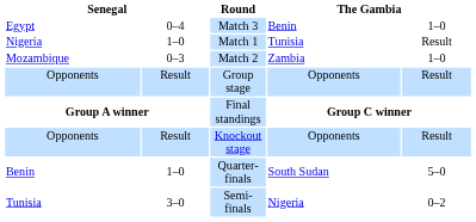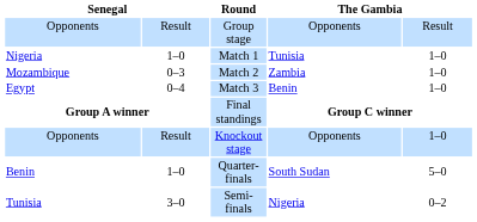 <table style="width:100%; text-align:center">
 <tr>
 <th colspan="2" width="44%">Senegal</th>
 <th width="12%">Round</th>
 <th colspan="2" width="44%">The Gambia</th>
 </tr>
-<tr>
-<td style="text-align:left"> <a href='#'>Egypt</a></td>
-<td>0–4</td>
-<td style="background:#C1E0FF">Match 3</td>
-<td style="text-align:left"> <a href='#'>Benin</a></td>
-<td>1–0</td>
+<tr style="vertical-align:top; background:#C1E0FF">
+<td>Opponents</td>
+<td>Result</td>
+<td>Group stage</td>
+<td>Opponents</td>
+<td>Result</td>
 </tr>
 <tr>
 <td style="text-align:left"> <a href='#'>Nigeria</a></td>
 <td>1–0</td>
 <td style="background:#C1E0FF">Match 1</td>
 <td style="text-align:left"> <a href='#'>Tunisia</a></td>
-<td>Result</td>
+<td>1–0</td>
 </tr>
 <tr>
 <td style="text-align:left"> <a href='#'>Mozambique</a></td>
 <td>0–3</td>
 <td style="background:#C1E0FF">Match 2</td>
 <td style="text-align:left"> <a href='#'>Zambia</a></td>
 <td>1–0</td>
 </tr>
-<tr style="vertical-align:top; background:#C1E0FF">
-<td>Opponents</td>
-<td>Result</td>
-<td>Group stage</td>
-<td>Opponents</td>
-<td>Result</td>
+<tr>
+<td style="text-align:left"> <a href='#'>Egypt</a></td>
+<td>0–4</td>
+<td style="background:#C1E0FF">Match 3</td>
+<td style="text-align:left"> <a href='#'>Benin</a></td>
+<td>1–0</td>
 </tr>
 <tr>
 <td colspan="2" style="text-align:center"><strong>Group A winner</strong><div></div></td>
 <td style="background:#C1E0FF">Final standings</td>
 <td colspan="2" style="text-align:center"><strong>Group C winner</strong><div></div></td>
 </tr>
 <tr style="vertical-align:top; background:#C1E0FF">
 <td>Opponents</td>
 <td>Result</td>
 <td><a href='#'>Knockout stage</a></td>
 <td>Opponents</td>
-<td>Result</td>
+<td>1–0</td>
 </tr>
 <tr>
 <td style="text-align:left"> <a href='#'>Benin</a></td>
 <td>1–0</td>
 <td style="background:#C1E0FF">Quarter-finals</td>
 <td style="text-align:left"> <a href='#'>South Sudan</a></td>
 <td>5–0</td>
 </tr>
 <tr>
 <td style="text-align:left"> <a href='#'>Tunisia</a></td>
 <td>3–0</td>
 <td style="background:#C1E0FF">Semi-finals</td>
 <td style="text-align:left"> <a href='#'>Nigeria</a></td>
 <td>0–2</td>
 </tr>
 </table>
